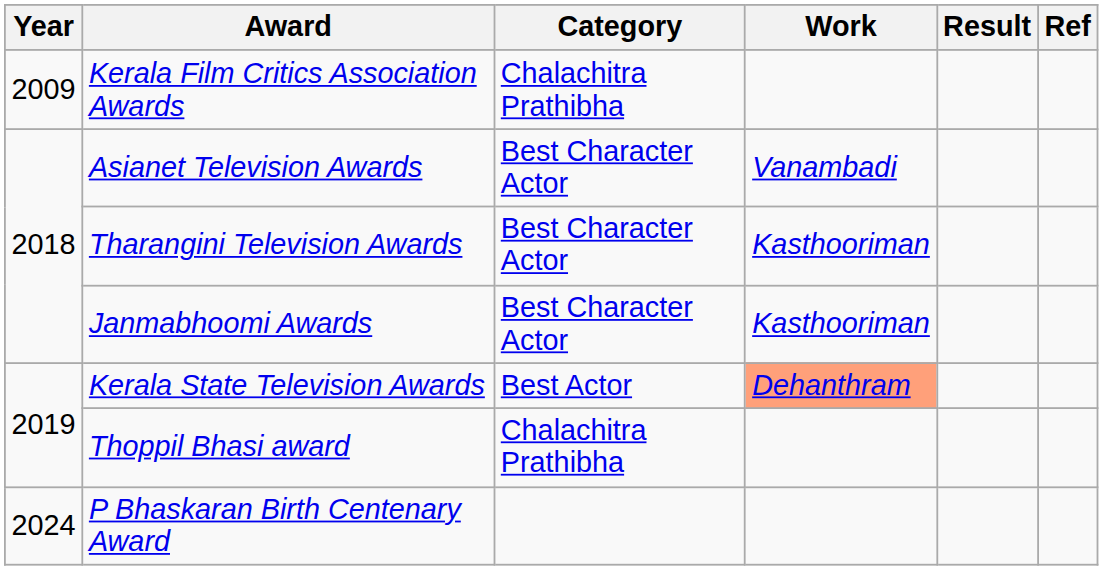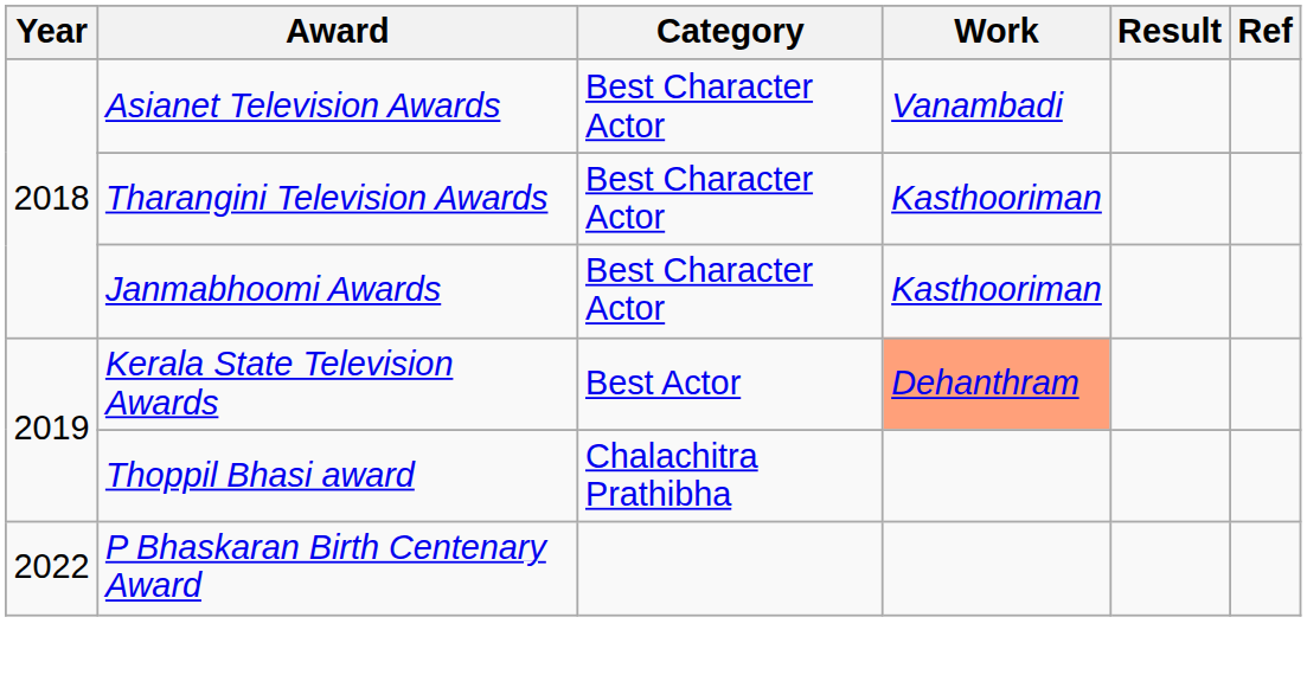 <table class="wikitable">
 <tr>
 <th>Year</th>
 <th>Award</th>
 <th>Category</th>
 <th>Work</th>
 <th>Result</th>
 <th>Ref</th>
-</tr>
-<tr>
-<td>2009</td>
-<td><em><a href='#'>Kerala Film Critics Association Awards</a></em></td>
-<td><a href='#'>Chalachitra Prathibha</a></td>
-<td></td>
-<td></td>
-<td></td>
 </tr>
 <tr>
 <td rowspan="3">2018</td>
 <td><em><a href='#'>Asianet Television Awards</a></em></td>
 <td><a href='#'>Best Character Actor</a></td>
 <td><em><a href='#'>Vanambadi</a></em></td>
 <td></td>
 <td></td>
 </tr>
 <tr>
 <td><em><a href='#'>Tharangini Television Awards</a></em></td>
 <td><a href='#'>Best Character Actor</a></td>
 <td><em><a href='#'>Kasthooriman</a></em></td>
 <td></td>
 <td></td>
 </tr>
 <tr>
 <td><em><a href='#'>Janmabhoomi Awards</a></em></td>
 <td><a href='#'>Best Character Actor</a></td>
 <td><em><a href='#'>Kasthooriman</a></em></td>
 <td></td>
 <td></td>
 </tr>
 <tr>
 <td rowspan="2">2019</td>
 <td><em><a href='#'>Kerala State Television Awards</a></em></td>
 <td><a href='#'>Best Actor</a></td>
 <td style="background: lightsalmon;"><em><a href='#'>Dehanthram</a></em></td>
 <td></td>
 <td></td>
 </tr>
 <tr>
 <td><em><a href='#'>Thoppil Bhasi award</a></em></td>
 <td><a href='#'>Chalachitra Prathibha</a></td>
 <td></td>
 <td></td>
 <td></td>
 </tr>
 <tr>
-<td>2024</td>
+<td>2022</td>
 <td><em><a href='#'>P Bhaskaran Birth Centenary Award</a></em></td>
 <td></td>
 <td></td>
 <td></td>
 <td></td>
 </tr>
 </table>
